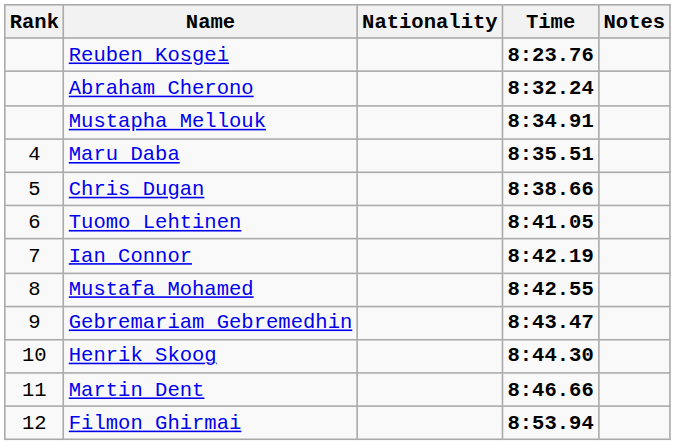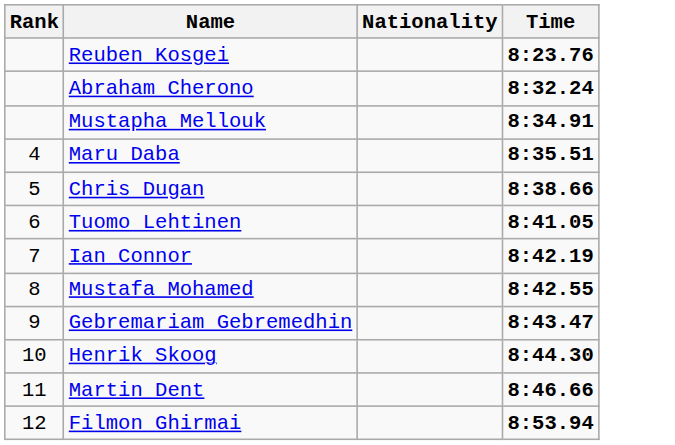 <table class="wikitable sortable" style="text-align:center">
 <tr>
 <th>Rank</th>
 <th>Name</th>
 <th>Nationality</th>
 <th>Time</th>
-<th>Notes</th>
 </tr>
 <tr>
 <td></td>
 <td align=left><a href='#'>Reuben Kosgei</a></td>
 <td align=left></td>
 <td><strong>8:23.76</strong></td>
-<td></td>
 </tr>
 <tr>
 <td></td>
 <td align=left><a href='#'>Abraham Cherono</a></td>
 <td align=left></td>
 <td><strong>8:32.24</strong></td>
-<td></td>
 </tr>
 <tr>
 <td></td>
 <td align=left><a href='#'>Mustapha Mellouk</a></td>
 <td align=left></td>
 <td><strong>8:34.91</strong></td>
-<td></td>
 </tr>
 <tr>
 <td>4</td>
 <td align=left><a href='#'>Maru Daba</a></td>
 <td align=left></td>
 <td><strong>8:35.51</strong></td>
-<td></td>
 </tr>
 <tr>
 <td>5</td>
 <td align=left><a href='#'>Chris Dugan</a></td>
 <td align=left></td>
 <td><strong>8:38.66</strong></td>
-<td></td>
 </tr>
 <tr>
 <td>6</td>
 <td align=left><a href='#'>Tuomo Lehtinen</a></td>
 <td align=left></td>
 <td><strong>8:41.05</strong></td>
-<td></td>
 </tr>
 <tr>
 <td>7</td>
 <td align=left><a href='#'>Ian Connor</a></td>
 <td align=left></td>
 <td><strong>8:42.19</strong></td>
-<td></td>
 </tr>
 <tr>
 <td>8</td>
 <td align=left><a href='#'>Mustafa Mohamed</a></td>
 <td align=left></td>
 <td><strong>8:42.55</strong></td>
-<td></td>
 </tr>
 <tr>
 <td>9</td>
 <td align=left><a href='#'>Gebremariam Gebremedhin</a></td>
 <td align=left></td>
 <td><strong>8:43.47</strong></td>
-<td></td>
 </tr>
 <tr>
 <td>10</td>
 <td align=left><a href='#'>Henrik Skoog</a></td>
 <td align=left></td>
 <td><strong>8:44.30</strong></td>
-<td></td>
 </tr>
 <tr>
 <td>11</td>
 <td align=left><a href='#'>Martin Dent</a></td>
 <td align=left></td>
 <td><strong>8:46.66</strong></td>
-<td></td>
 </tr>
 <tr>
 <td>12</td>
 <td align=left><a href='#'>Filmon Ghirmai</a></td>
 <td align=left></td>
 <td><strong>8:53.94</strong></td>
-<td></td>
 </tr>
 </table>
